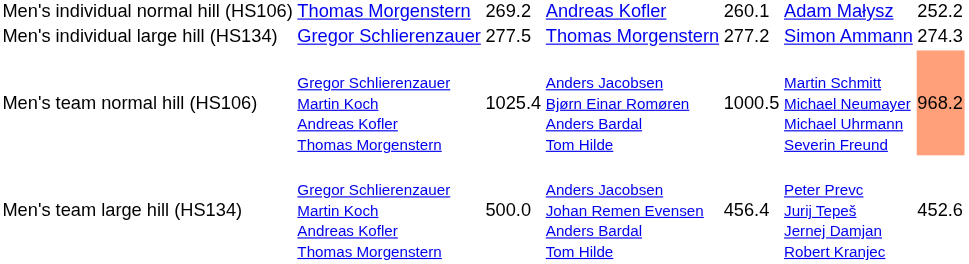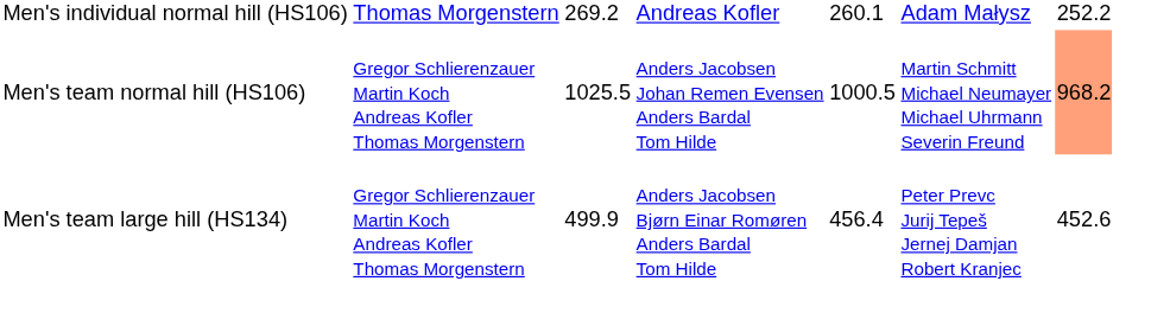 <table>
 <tr>
 <td>Men's individual normal hill (HS106)<br></td>
 <td><a href='#'>Thomas Morgenstern</a><br><small></small></td>
 <td>269.2</td>
 <td><a href='#'>Andreas Kofler</a><br><small></small></td>
 <td>260.1</td>
 <td><a href='#'>Adam Małysz</a><br><small></small></td>
 <td>252.2</td>
 </tr>
 <tr>
-<td>Men's individual large hill (HS134)<br></td>
-<td><a href='#'>Gregor Schlierenzauer</a><br><small></small></td>
-<td>277.5</td>
-<td><a href='#'>Thomas Morgenstern</a><br><small></small></td>
-<td>277.2</td>
-<td><a href='#'>Simon Ammann</a><br><small></small></td>
-<td>274.3</td>
-</tr>
-<tr>
 <td>Men's team normal hill (HS106)<br></td>
 <td><br><small><a href='#'>Gregor Schlierenzauer</a><br><a href='#'>Martin Koch</a><br><a href='#'>Andreas Kofler</a><br><a href='#'>Thomas Morgenstern</a> </small></td>
-<td>1025.4</td>
-<td><br><small><a href='#'>Anders Jacobsen</a><br><a href='#'>Bjørn Einar Romøren</a><br><a href='#'>Anders Bardal</a><br><a href='#'>Tom Hilde</a></small></td>
+<td>1025.5</td>
+<td><br><small><a href='#'>Anders Jacobsen</a><br><a href='#'>Johan Remen Evensen</a><br><a href='#'>Anders Bardal</a><br><a href='#'>Tom Hilde</a></small></td>
 <td>1000.5</td>
 <td><br><small><a href='#'>Martin Schmitt</a><br><a href='#'>Michael Neumayer</a><br><a href='#'>Michael Uhrmann</a><br><a href='#'>Severin Freund</a></small></td>
 <td style="background: lightsalmon;">968.2</td>
 </tr>
 <tr>
 <td>Men's team large hill (HS134)<br></td>
 <td><br><small><a href='#'>Gregor Schlierenzauer</a><br><a href='#'>Martin Koch</a><br><a href='#'>Andreas Kofler</a><br><a href='#'>Thomas Morgenstern</a></small></td>
-<td>500.0</td>
-<td><br><small><a href='#'>Anders Jacobsen</a><br><a href='#'>Johan Remen Evensen</a><br><a href='#'>Anders Bardal</a><br><a href='#'>Tom Hilde</a></small></td>
+<td>499.9</td>
+<td><br><small><a href='#'>Anders Jacobsen</a><br><a href='#'>Bjørn Einar Romøren</a><br><a href='#'>Anders Bardal</a><br><a href='#'>Tom Hilde</a></small></td>
 <td>456.4</td>
 <td><br><small><a href='#'>Peter Prevc</a><br><a href='#'>Jurij Tepeš</a><br><a href='#'>Jernej Damjan</a><br><a href='#'>Robert Kranjec</a></small></td>
 <td>452.6</td>
 </tr>
 </table>
